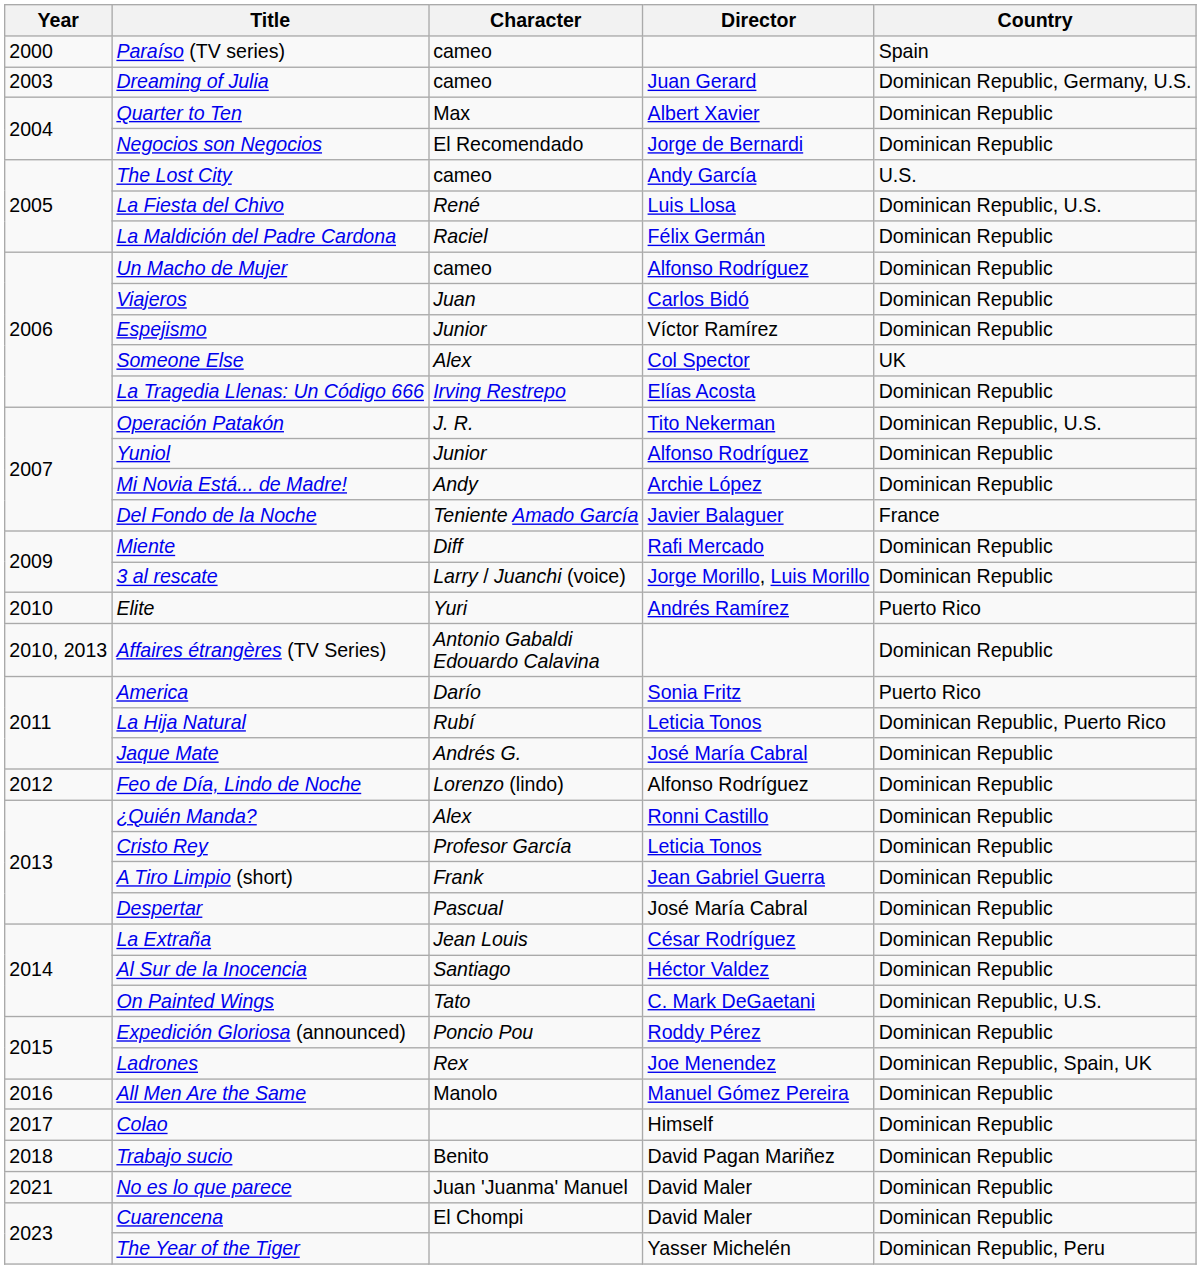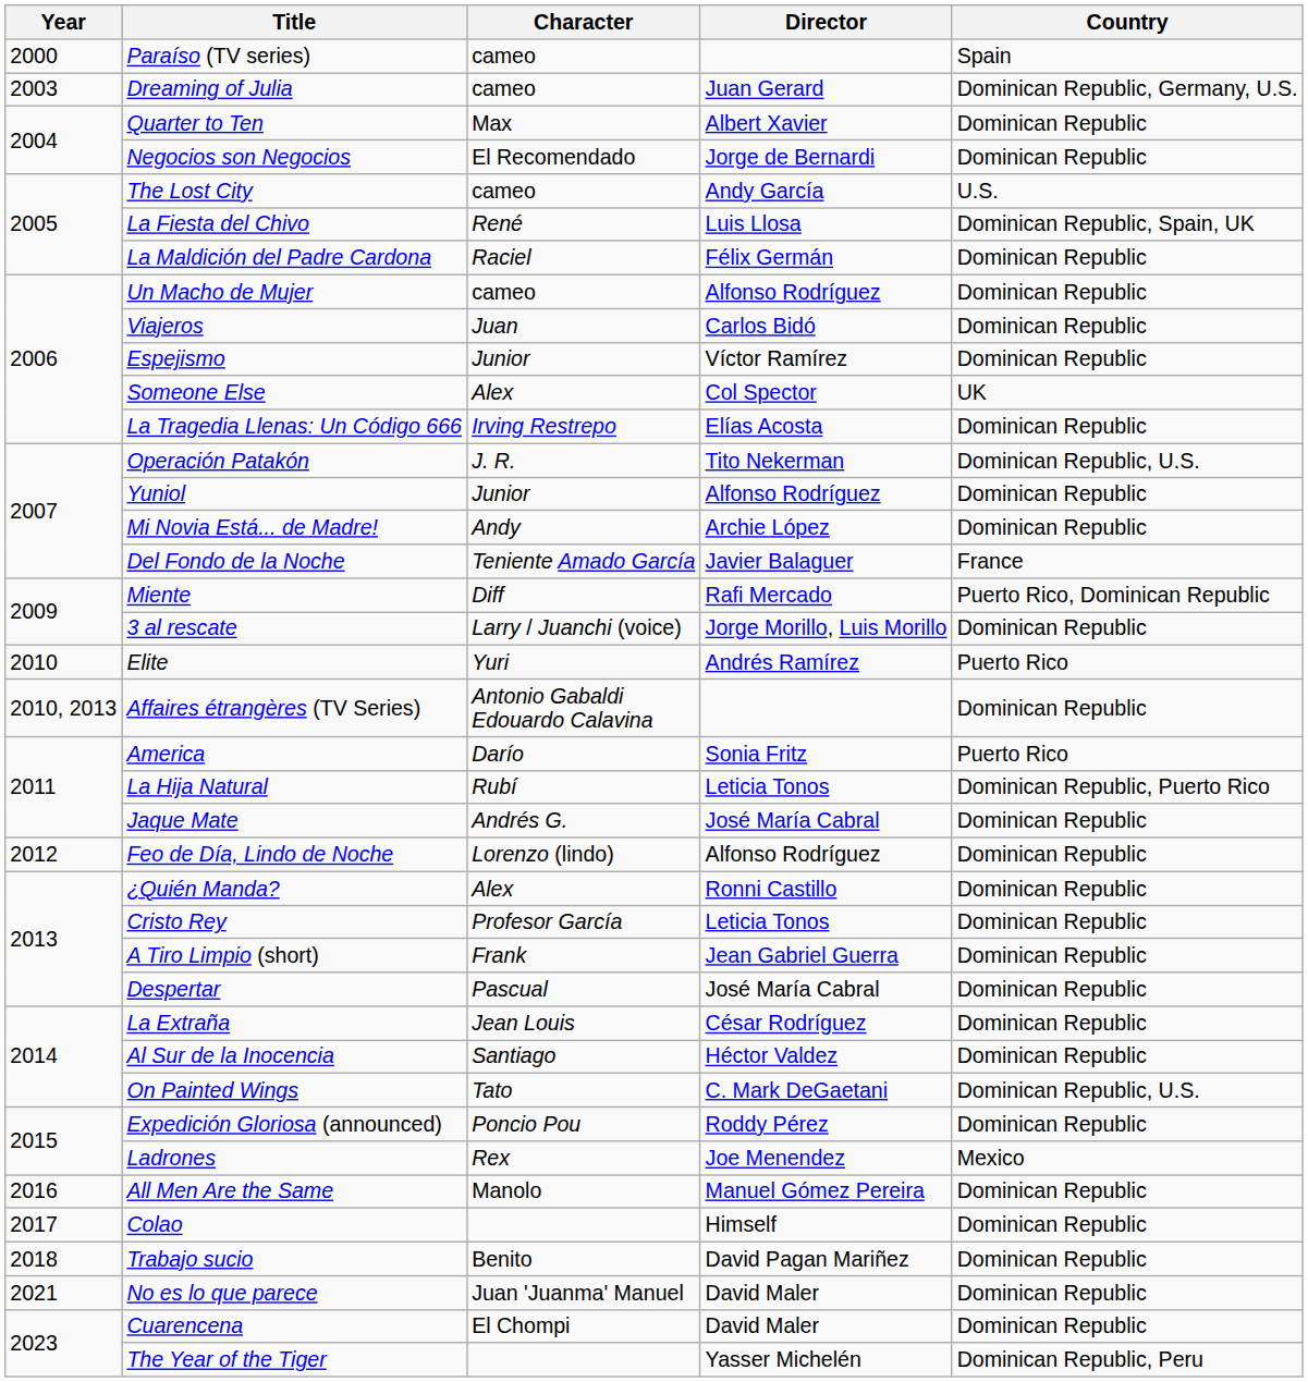 <table class="wikitable" style="font-size: 90%;">
 <tr>
 <th>Year</th>
 <th>Title</th>
 <th>Character</th>
 <th>Director</th>
 <th>Country</th>
 </tr>
 <tr>
 <td>2000</td>
 <td><em><a href='#'>Paraíso</a></em> (TV series)</td>
 <td>cameo</td>
 <td></td>
 <td>Spain</td>
 </tr>
 <tr>
 <td>2003</td>
 <td><em><a href='#'>Dreaming of Julia</a></em></td>
 <td>cameo</td>
 <td><a href='#'>Juan Gerard</a></td>
 <td>Dominican Republic, Germany, U.S.</td>
 </tr>
 <tr>
 <td rowspan="2">2004</td>
 <td><em><a href='#'>Quarter to Ten</a></em></td>
 <td>Max</td>
 <td><a href='#'>Albert Xavier</a></td>
 <td>Dominican Republic</td>
 </tr>
 <tr>
 <td><em><a href='#'>Negocios son Negocios</a></em></td>
 <td>El Recomendado</td>
 <td><a href='#'>Jorge de Bernardi</a></td>
 <td>Dominican Republic</td>
 </tr>
 <tr>
 <td rowspan="3">2005</td>
 <td><em><a href='#'>The Lost City</a></em></td>
 <td>cameo</td>
 <td><a href='#'>Andy García</a></td>
 <td>U.S.</td>
 </tr>
 <tr>
 <td><em><a href='#'>La Fiesta del Chivo</a></em></td>
 <td><em>René</em></td>
 <td><a href='#'>Luis Llosa</a></td>
-<td>Dominican Republic, U.S.</td>
+<td>Dominican Republic, Spain, UK</td>
 </tr>
 <tr>
 <td><em><a href='#'>La Maldición del Padre Cardona</a></em></td>
 <td><em>Raciel</em></td>
 <td><a href='#'>Félix Germán</a></td>
 <td>Dominican Republic</td>
 </tr>
 <tr>
 <td rowspan="5">2006</td>
 <td><em><a href='#'>Un Macho de Mujer</a></em></td>
 <td>cameo</td>
 <td><a href='#'>Alfonso Rodríguez</a></td>
 <td>Dominican Republic</td>
 </tr>
 <tr>
 <td><em><a href='#'>Viajeros</a></em></td>
 <td><em>Juan</em></td>
 <td><a href='#'>Carlos Bidó</a></td>
 <td>Dominican Republic</td>
 </tr>
 <tr>
 <td><em><a href='#'>Espejismo</a></em></td>
 <td><em>Junior</em></td>
 <td>Víctor Ramírez</td>
 <td>Dominican Republic</td>
 </tr>
 <tr>
 <td><em><a href='#'>Someone Else</a></em></td>
 <td><em>Alex</em></td>
 <td><a href='#'>Col Spector</a></td>
 <td>UK</td>
 </tr>
 <tr>
 <td><em><a href='#'>La Tragedia Llenas: Un Código 666</a></em></td>
 <td><em><a href='#'>Irving Restrepo</a></em></td>
 <td><a href='#'>Elías Acosta</a></td>
 <td>Dominican Republic</td>
 </tr>
 <tr>
 <td rowspan="4">2007</td>
 <td><em><a href='#'>Operación Patakón</a></em></td>
 <td><em>J. R.</em></td>
 <td><a href='#'>Tito Nekerman</a></td>
 <td>Dominican Republic, U.S.</td>
 </tr>
 <tr>
 <td><em><a href='#'>Yuniol</a></em></td>
 <td><em>Junior</em></td>
 <td><a href='#'>Alfonso Rodríguez</a></td>
 <td>Dominican Republic</td>
 </tr>
 <tr>
 <td><em><a href='#'>Mi Novia Está... de Madre!</a></em></td>
 <td><em>Andy</em></td>
 <td><a href='#'>Archie López</a></td>
 <td>Dominican Republic</td>
 </tr>
 <tr>
 <td><em><a href='#'>Del Fondo de la Noche</a></em></td>
 <td><em>Teniente <a href='#'>Amado García</a></em></td>
 <td><a href='#'>Javier Balaguer</a></td>
 <td>France</td>
 </tr>
 <tr>
 <td rowspan="2">2009</td>
 <td><em><a href='#'>Miente</a></em></td>
 <td><em>Diff</em></td>
 <td><a href='#'>Rafi Mercado</a></td>
-<td>Dominican Republic</td>
+<td>Puerto Rico, Dominican Republic</td>
 </tr>
 <tr>
 <td><em><a href='#'>3 al rescate</a></em></td>
 <td><em>Larry</em> / <em>Juanchi</em> (voice)</td>
 <td><a href='#'>Jorge Morillo</a>, <a href='#'>Luis Morillo</a></td>
 <td>Dominican Republic</td>
 </tr>
 <tr>
 <td>2010</td>
 <td><em>Elite</em></td>
 <td><em>Yuri</em></td>
 <td><a href='#'>Andrés Ramírez</a></td>
 <td>Puerto Rico</td>
 </tr>
 <tr>
 <td>2010, 2013</td>
 <td><em><a href='#'>Affaires étrangères</a></em> (TV Series)</td>
 <td><em>Antonio Gabaldi</em><br><em>Edouardo Calavina</em></td>
 <td></td>
 <td>Dominican Republic</td>
 </tr>
 <tr>
 <td rowspan="3">2011</td>
 <td><em><a href='#'>America</a></em></td>
 <td><em>Darío</em></td>
 <td><a href='#'>Sonia Fritz</a></td>
 <td>Puerto Rico</td>
 </tr>
 <tr>
 <td><em><a href='#'>La Hija Natural</a></em></td>
 <td><em>Rubí</em></td>
 <td><a href='#'>Leticia Tonos</a></td>
 <td>Dominican Republic, Puerto Rico</td>
 </tr>
 <tr>
 <td><em><a href='#'>Jaque Mate</a></em></td>
 <td><em>Andrés G.</em></td>
 <td><a href='#'>José María Cabral</a></td>
 <td>Dominican Republic</td>
 </tr>
 <tr>
 <td>2012</td>
 <td><em><a href='#'>Feo de Día, Lindo de Noche</a></em></td>
 <td><em>Lorenzo</em> (lindo)</td>
 <td>Alfonso Rodríguez</td>
 <td>Dominican Republic</td>
 </tr>
 <tr>
 <td rowspan="4">2013</td>
 <td><em><a href='#'>¿Quién Manda?</a></em></td>
 <td><em>Alex</em></td>
 <td><a href='#'>Ronni Castillo</a></td>
 <td>Dominican Republic</td>
 </tr>
 <tr>
 <td><em><a href='#'>Cristo Rey</a></em></td>
 <td><em>Profesor García</em></td>
 <td><a href='#'>Leticia Tonos</a></td>
 <td>Dominican Republic</td>
 </tr>
 <tr>
 <td><em><a href='#'>A Tiro Limpio</a></em> (short)</td>
 <td><em>Frank</em></td>
 <td><a href='#'>Jean Gabriel Guerra</a></td>
 <td>Dominican Republic</td>
 </tr>
 <tr>
 <td><em><a href='#'>Despertar</a></em></td>
 <td><em>Pascual</em></td>
 <td>José María Cabral</td>
 <td>Dominican Republic</td>
 </tr>
 <tr>
 <td rowspan="3">2014</td>
 <td><em><a href='#'>La Extraña</a></em></td>
 <td><em>Jean Louis</em></td>
 <td><a href='#'>César Rodríguez</a></td>
 <td>Dominican Republic</td>
 </tr>
 <tr>
 <td><em><a href='#'>Al Sur de la Inocencia</a></em></td>
 <td><em>Santiago</em></td>
 <td><a href='#'>Héctor Valdez</a></td>
 <td>Dominican Republic</td>
 </tr>
 <tr>
 <td><em><a href='#'>On Painted Wings</a></em></td>
 <td><em>Tato</em></td>
 <td><a href='#'>C. Mark DeGaetani</a></td>
 <td>Dominican Republic, U.S.</td>
 </tr>
 <tr>
 <td rowspan="2">2015</td>
 <td><em><a href='#'>Expedición Gloriosa</a></em> (announced)</td>
 <td><em>Poncio Pou</em></td>
 <td><a href='#'>Roddy Pérez</a></td>
 <td>Dominican Republic</td>
 </tr>
 <tr>
 <td><em><a href='#'>Ladrones</a></em></td>
 <td><em>Rex</em></td>
 <td><a href='#'>Joe Menendez</a></td>
-<td>Dominican Republic, Spain, UK</td>
+<td>Mexico</td>
 </tr>
 <tr>
 <td>2016</td>
 <td><a href='#'><em>All Men Are the Same</em></a></td>
 <td>Manolo</td>
 <td><a href='#'>Manuel Gómez Pereira</a></td>
 <td>Dominican Republic</td>
 </tr>
 <tr>
 <td>2017</td>
 <td><a href='#'><em>Colao</em></a></td>
 <td></td>
 <td>Himself</td>
 <td>Dominican Republic</td>
 </tr>
 <tr>
 <td>2018</td>
 <td><em><a href='#'>Trabajo sucio</a></em></td>
 <td>Benito</td>
 <td>David Pagan Mariñez</td>
 <td>Dominican Republic</td>
 </tr>
 <tr>
 <td>2021</td>
 <td><em><a href='#'>No es lo que parece</a></em></td>
 <td>Juan 'Juanma' Manuel</td>
 <td>David Maler</td>
 <td>Dominican Republic</td>
 </tr>
 <tr>
 <td rowspan="2">2023</td>
 <td><em><a href='#'>Cuarencena</a></em></td>
 <td>El Chompi</td>
 <td>David Maler</td>
 <td>Dominican Republic</td>
 </tr>
 <tr>
 <td><a href='#'><em>The Year of the Tiger</em></a></td>
 <td></td>
 <td>Yasser Michelén</td>
 <td>Dominican Republic, Peru</td>
 </tr>
 </table>
